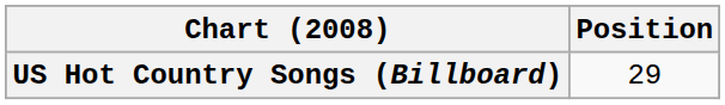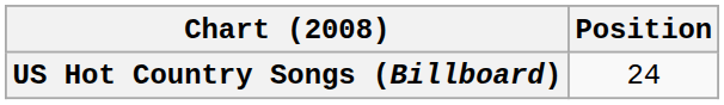 <table class="wikitable plainrowheaders">
 <tr>
 <th>Chart (2008)</th>
 <th>Position</th>
 </tr>
 <tr>
 <th scope="row">US Hot Country Songs (<em>Billboard</em>)</th>
-<td style="text-align:center;">29</td>
+<td style="text-align:center;">24</td>
 </tr>
 </table>
